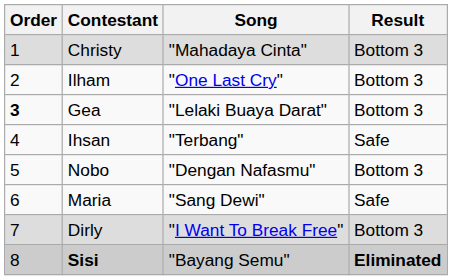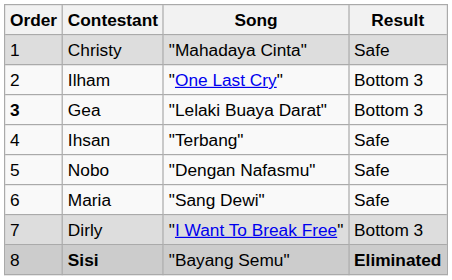 <table border="8" cellpadding="4" cellspacing="0" style="margin:  1em 1em 1em 0; background: #f9f9f9; border: 1px #aaa  solid; border-collapse: collapse; font-size: 90%;">
 <tr style="background:#f2f2f2;">
 <th>Order</th>
 <th>Contestant</th>
 <th>Song </th>
 <th>Result</th>
 </tr>
 <tr style="background:#ddd;">
 <td>1</td>
 <td>Christy</td>
 <td>"Mahadaya Cinta"</td>
-<td>Bottom 3</td>
+<td>Safe</td>
 </tr>
 <tr>
 <td>2</td>
 <td>Ilham</td>
 <td>"<a href='#'>One Last Cry</a>" </td>
 <td>Bottom 3</td>
 </tr>
 <tr>
 <td><strong>3</strong></td>
 <td>Gea</td>
 <td>"Lelaki Buaya Darat" </td>
 <td>Bottom 3</td>
 </tr>
 <tr>
 <td>4</td>
 <td>Ihsan</td>
 <td>"Terbang" </td>
 <td>Safe</td>
 </tr>
 <tr>
 <td>5</td>
 <td>Nobo</td>
 <td>"Dengan Nafasmu"</td>
-<td>Bottom 3</td>
+<td>Safe</td>
 </tr>
 <tr>
 <td>6</td>
 <td>Maria</td>
 <td>"Sang Dewi" </td>
 <td>Safe</td>
 </tr>
 <tr style="background:#ddd;">
 <td>7</td>
 <td>Dirly</td>
 <td>"<a href='#'>I Want To Break Free</a>" </td>
 <td>Bottom 3</td>
 </tr>
 <tr style="background:#ccc;">
 <td>8</td>
 <td><strong>Sisi</strong></td>
 <td>"Bayang Semu"</td>
 <td><strong>Eliminated</strong></td>
 </tr>
 </table>
